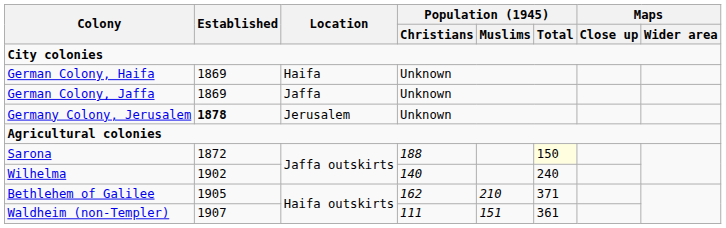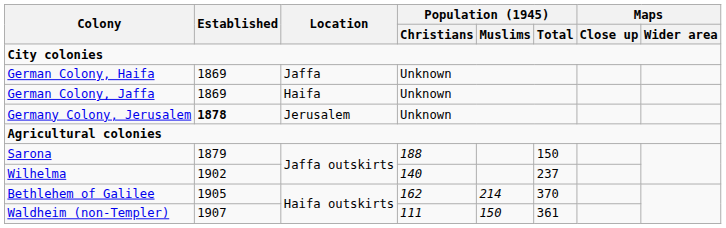 <table class="wikitable">
 <tr>
 <th rowspan="2">Colony</th>
 <th rowspan="2">Established</th>
 <th rowspan="2">Location</th>
 <th colspan="3">Population (1945)</th>
 <th colspan="2">Maps</th>
 </tr>
 <tr>
 <th>Christians</th>
 <th>Muslims</th>
 <th>Total</th>
 <th>Close up</th>
 <th>Wider area</th>
 </tr>
 <tr>
 <td colspan="8"><strong>City colonies</strong></td>
 </tr>
 <tr>
 <td><a href='#'>German Colony, Haifa</a></td>
 <td>1869</td>
-<td>Haifa</td>
+<td>Jaffa</td>
 <td colspan="3">Unknown</td>
 <td></td>
 <td></td>
 </tr>
 <tr>
 <td><a href='#'>German Colony, Jaffa</a></td>
 <td>1869</td>
-<td>Jaffa</td>
+<td>Haifa</td>
 <td colspan="3">Unknown</td>
 <td></td>
 <td></td>
 </tr>
 <tr>
 <td><a href='#'>Germany Colony, Jerusalem</a></td>
 <td><strong>1878</strong></td>
 <td>Jerusalem</td>
 <td colspan="3">Unknown</td>
 <td></td>
 <td></td>
 </tr>
 <tr>
 <td colspan="8"><strong>Agricultural colonies</strong></td>
 </tr>
 <tr>
 <td><a href='#'>Sarona</a></td>
-<td>1872</td>
+<td>1879</td>
 <td rowspan="2">Jaffa outskirts</td>
 <td><em>188</em></td>
 <td></td>
-<td style="background: lightyellow;">150</td>
+<td>150</td>
 <td></td>
 <td rowspan="2"></td>
 </tr>
 <tr>
 <td><a href='#'>Wilhelma</a></td>
 <td>1902</td>
 <td><em>140</em></td>
 <td></td>
-<td>240</td>
+<td>237</td>
 <td></td>
 </tr>
 <tr>
 <td><a href='#'>Bethlehem of Galilee</a></td>
 <td>1905</td>
 <td rowspan="2">Haifa outskirts</td>
 <td><em>162</em></td>
-<td><em>210</em></td>
-<td>371</td>
+<td><em>214</em></td>
+<td>370</td>
 <td></td>
 <td rowspan="2"></td>
 </tr>
 <tr>
 <td><a href='#'>Waldheim (non-Templer)</a></td>
 <td>1907</td>
 <td><em>111</em></td>
-<td><em>151</em></td>
+<td><em>150</em></td>
 <td>361</td>
 <td></td>
 </tr>
 </table>
